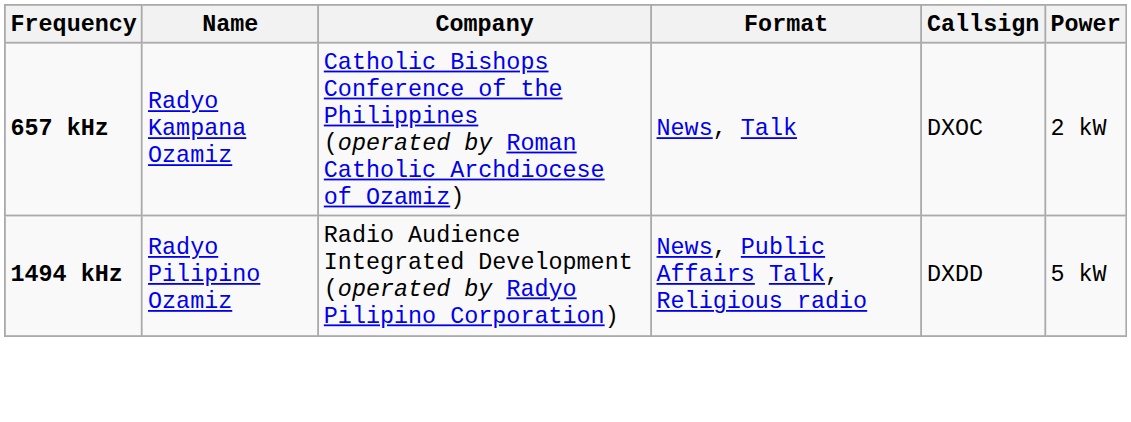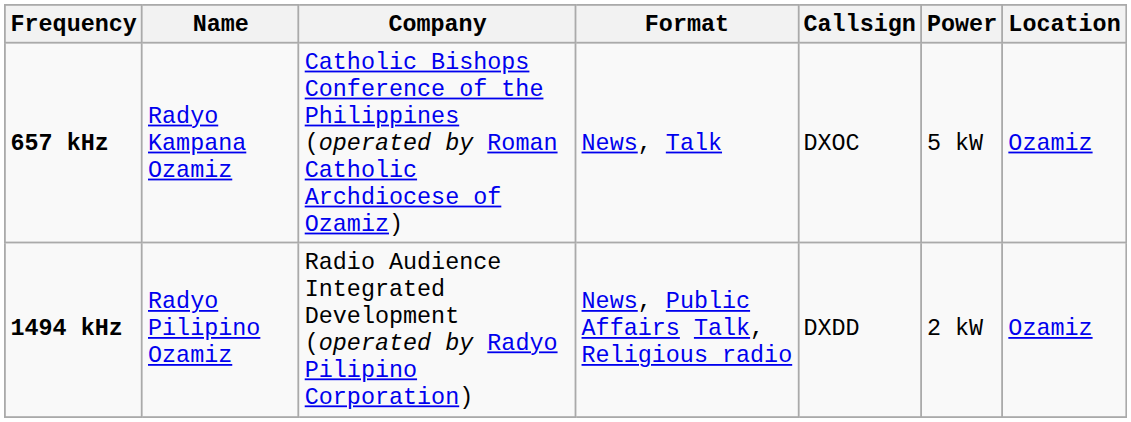 <table class="wikitable" style="width:100%" style="text-align:center;">
 <tr>
 <th>Frequency</th>
 <th>Name</th>
 <th>Company</th>
 <th>Format</th>
 <th>Callsign</th>
 <th>Power</th>
+<th>Location</th>
 </tr>
 <tr>
 <td><strong>657 kHz</strong></td>
 <td><a href='#'>Radyo Kampana Ozamiz</a></td>
 <td><a href='#'>Catholic Bishops Conference of the Philippines</a><br>(<em>operated by</em> <a href='#'>Roman Catholic Archdiocese of Ozamiz</a>)</td>
 <td><a href='#'>News</a>, <a href='#'>Talk</a></td>
 <td>DXOC</td>
-<td>2 kW</td>
+<td>5 kW</td>
+<td><a href='#'>Ozamiz</a></td>
 </tr>
 <tr>
 <td><strong>1494 kHz</strong></td>
 <td><a href='#'>Radyo Pilipino Ozamiz</a></td>
 <td>Radio Audience Integrated Development<br>(<em>operated by</em> <a href='#'>Radyo Pilipino Corporation</a>)</td>
 <td><a href='#'>News</a>, <a href='#'>Public Affairs</a> <a href='#'>Talk</a>, <a href='#'>Religious radio</a></td>
 <td>DXDD</td>
-<td>5 kW</td>
+<td>2 kW</td>
+<td><a href='#'>Ozamiz</a></td>
 </tr>
 </table>
